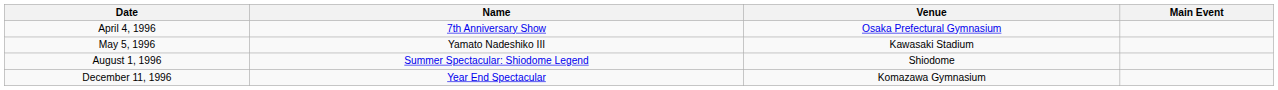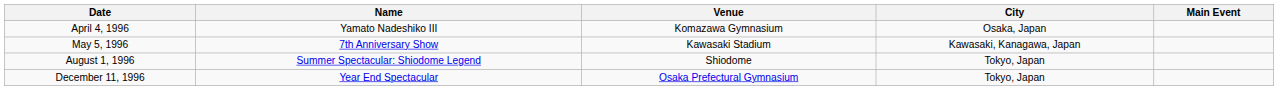 <table class="wikitable" width="100%">
 <tr>
 <th>Date</th>
 <th>Name</th>
 <th>Venue</th>
+<th>City</th>
 <th>Main Event</th>
 </tr>
 <tr align=center>
 <td>April 4, 1996</td>
-<td><a href='#'>7th Anniversary Show</a></td>
-<td><a href='#'>Osaka Prefectural Gymnasium</a></td>
+<td>Yamato Nadeshiko III</td>
+<td>Komazawa Gymnasium</td>
+<td>Osaka, Japan</td>
 <td></td>
 </tr>
 <tr align=center>
 <td>May 5, 1996</td>
-<td>Yamato Nadeshiko III</td>
+<td><a href='#'>7th Anniversary Show</a></td>
 <td>Kawasaki Stadium</td>
+<td>Kawasaki, Kanagawa, Japan</td>
 <td></td>
 </tr>
 <tr align=center>
 <td>August 1, 1996</td>
 <td><a href='#'>Summer Spectacular: Shiodome Legend</a></td>
 <td>Shiodome</td>
+<td>Tokyo, Japan</td>
 <td></td>
 </tr>
 <tr align=center>
 <td>December 11, 1996</td>
 <td><a href='#'>Year End Spectacular</a></td>
-<td>Komazawa Gymnasium</td>
+<td><a href='#'>Osaka Prefectural Gymnasium</a></td>
+<td>Tokyo, Japan</td>
 <td></td>
 </tr>
 </table>
